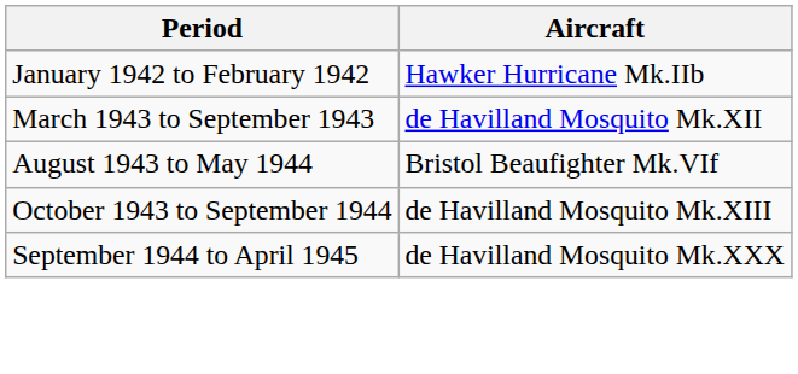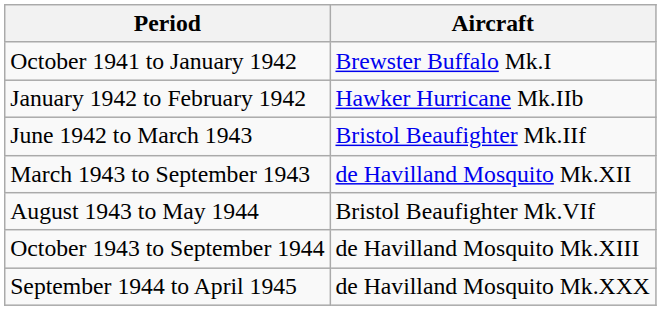 <table class="wikitable">
 <tr>
 <th>Period</th>
 <th>Aircraft</th>
 </tr>
 <tr>
+<td>October 1941 to January 1942</td>
+<td><a href='#'>Brewster Buffalo</a>  Mk.I</td>
+</tr>
+<tr>
 <td>January 1942 to February 1942</td>
 <td><a href='#'>Hawker Hurricane</a> Mk.IIb</td>
+</tr>
+<tr>
+<td>June 1942 to March 1943</td>
+<td><a href='#'>Bristol Beaufighter</a> Mk.IIf</td>
 </tr>
 <tr>
 <td>March 1943 to September 1943</td>
 <td><a href='#'>de Havilland Mosquito</a> Mk.XII</td>
 </tr>
 <tr>
 <td>August 1943 to May 1944</td>
 <td>Bristol Beaufighter Mk.VIf</td>
 </tr>
 <tr>
 <td>October 1943 to September 1944</td>
 <td>de Havilland Mosquito Mk.XIII</td>
 </tr>
 <tr>
 <td>September 1944 to April 1945</td>
 <td>de Havilland Mosquito Mk.XXX</td>
 </tr>
 </table>
